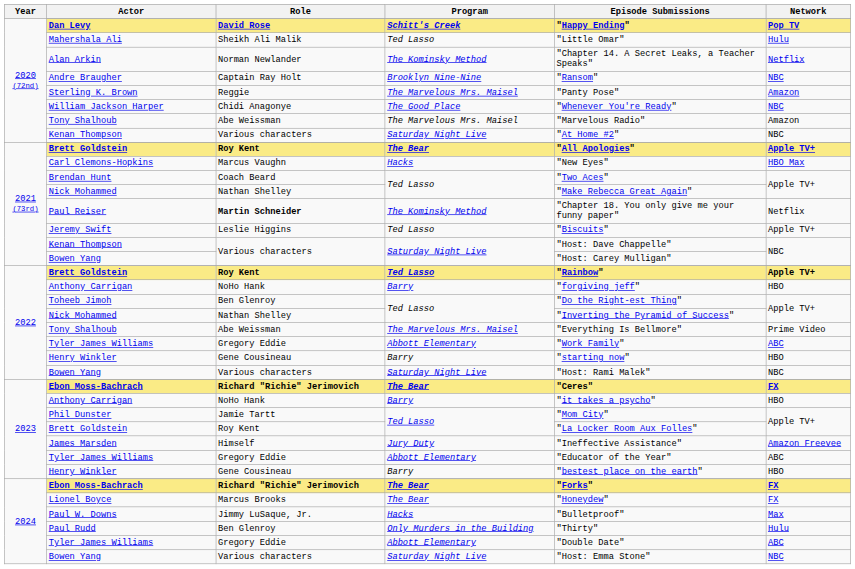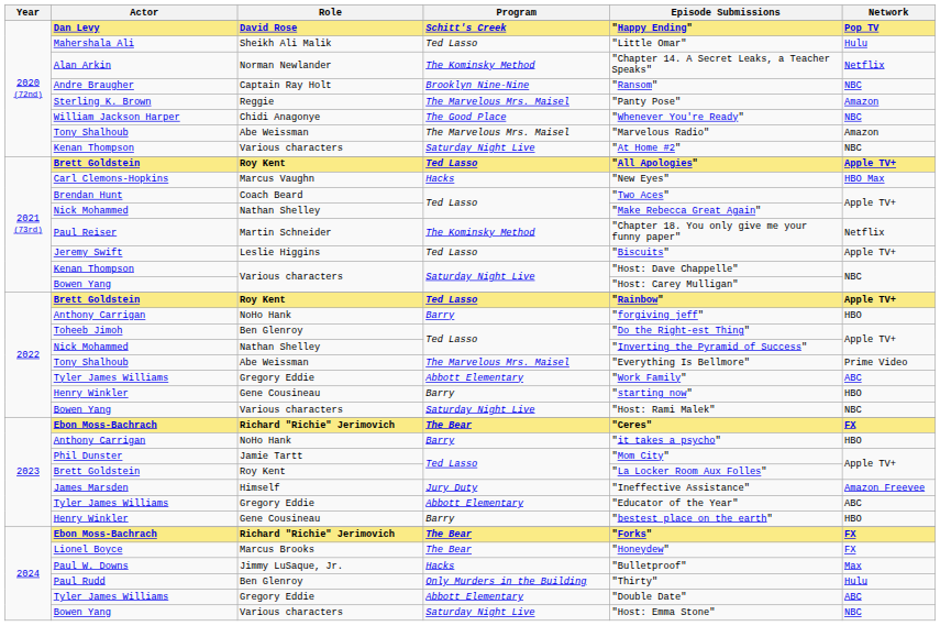 <table class="wikitable" style="width:100%; text-align: left;">
 <tr style="background:#bebebe;">
 <th style="width:5%;">Year</th>
 <th style="width:20%;">Actor</th>
 <th style="width:20%;">Role</th>
 <th style="width:20%;">Program</th>
 <th style="width:25%;">Episode Submissions</th>
 <th style="width:10%;">Network</th>
 </tr>
 <tr>
 <td rowspan=9 style="text-align:center"><a href='#'>2020</a><br><small><a href='#'>(72nd)</a></small> <br> </td>
 </tr>
 <tr style="background:#FAEB86;">
 <td><strong><a href='#'>Dan Levy</a></strong></td>
 <td><strong><a href='#'>David Rose</a></strong></td>
 <td><strong><em><a href='#'>Schitt's Creek</a></em></strong></td>
 <td><strong>"<a href='#'>Happy Ending</a>"</strong></td>
 <td><strong><a href='#'>Pop TV</a></strong></td>
 </tr>
 <tr>
 <td><a href='#'>Mahershala Ali</a></td>
 <td>Sheikh Ali Malik</td>
 <td><em>Ted Lasso</em></td>
 <td>"Little Omar"</td>
 <td><a href='#'>Hulu</a></td>
 </tr>
 <tr>
 <td><a href='#'>Alan Arkin</a></td>
 <td>Norman Newlander</td>
 <td><em><a href='#'>The Kominsky Method</a></em></td>
 <td>"Chapter 14. A Secret Leaks, a Teacher Speaks"</td>
 <td><a href='#'>Netflix</a></td>
 </tr>
 <tr>
 <td><a href='#'>Andre Braugher</a></td>
 <td>Captain Ray Holt</td>
 <td><em><a href='#'>Brooklyn Nine-Nine</a></em></td>
 <td>"<a href='#'>Ransom</a>"</td>
 <td><a href='#'>NBC</a></td>
 </tr>
 <tr>
 <td><a href='#'>Sterling K. Brown</a></td>
 <td>Reggie</td>
 <td><em><a href='#'>The Marvelous Mrs. Maisel</a></em></td>
 <td>"Panty Pose"</td>
 <td><a href='#'>Amazon</a></td>
 </tr>
 <tr>
 <td><a href='#'>William Jackson Harper</a></td>
 <td>Chidi Anagonye</td>
 <td><em><a href='#'>The Good Place</a></em></td>
 <td>"<a href='#'>Whenever You're Ready</a>"</td>
 <td><a href='#'>NBC</a></td>
 </tr>
 <tr>
 <td><a href='#'>Tony Shalhoub</a></td>
 <td>Abe Weissman</td>
 <td><em>The Marvelous Mrs. Maisel</em></td>
 <td>"Marvelous Radio"</td>
 <td>Amazon</td>
 </tr>
 <tr>
 <td><a href='#'>Kenan Thompson</a></td>
 <td>Various characters</td>
 <td><em><a href='#'>Saturday Night Live</a></em></td>
 <td>"<a href='#'>At Home #2</a>"</td>
 <td>NBC</td>
 </tr>
 <tr>
 <td rowspan=9 style="text-align:center"><a href='#'>2021</a><br><small><a href='#'>(73rd)</a></small> <br> </td>
 </tr>
 <tr style="background:#FAEB86;">
 <td><strong><a href='#'>Brett Goldstein</a></strong></td>
 <td><strong>Roy Kent</strong></td>
-<td><strong><em><a href='#'>The Bear</a></em></strong></td>
+<td><strong><em><a href='#'>Ted Lasso</a></em></strong></td>
 <td><strong>"<a href='#'>All Apologies</a>"</strong></td>
 <td><strong><a href='#'>Apple TV+</a></strong></td>
 </tr>
 <tr>
 <td><a href='#'>Carl Clemons-Hopkins</a></td>
 <td>Marcus Vaughn</td>
 <td><em><a href='#'>Hacks</a></em></td>
 <td>"New Eyes"</td>
 <td><a href='#'>HBO Max</a></td>
 </tr>
 <tr>
 <td><a href='#'>Brendan Hunt</a></td>
 <td>Coach Beard</td>
 <td rowspan=2><em>Ted Lasso</em></td>
 <td>"<a href='#'>Two Aces</a>"</td>
 <td rowspan=2>Apple TV+</td>
 </tr>
 <tr>
 <td><a href='#'>Nick Mohammed</a></td>
 <td>Nathan Shelley</td>
 <td>"<a href='#'>Make Rebecca Great Again</a>"</td>
 </tr>
 <tr>
 <td><a href='#'>Paul Reiser</a></td>
-<td><strong>Martin Schneider</strong></td>
+<td>Martin Schneider</td>
 <td><em><a href='#'>The Kominsky Method</a></em></td>
 <td>"Chapter 18. You only give me your funny paper"</td>
 <td>Netflix</td>
 </tr>
 <tr>
 <td><a href='#'>Jeremy Swift</a></td>
 <td>Leslie Higgins</td>
 <td><em>Ted Lasso</em></td>
 <td>"<a href='#'>Biscuits</a>"</td>
 <td>Apple TV+</td>
 </tr>
 <tr>
 <td><a href='#'>Kenan Thompson</a></td>
 <td rowspan=2>Various characters</td>
 <td rowspan=2><em><a href='#'>Saturday Night Live</a></em></td>
 <td>"Host: Dave Chappelle"</td>
 <td rowspan=2>NBC</td>
 </tr>
 <tr>
 <td><a href='#'>Bowen Yang</a></td>
 <td>"Host: Carey Mulligan"</td>
 </tr>
 <tr>
 <td rowspan=9 style="text-align:center"><a href='#'>2022</a><br></td>
 </tr>
 <tr style="background:#FAEB86;">
 <td><strong><a href='#'>Brett Goldstein</a></strong></td>
 <td><strong>Roy Kent</strong></td>
 <td><strong><em><a href='#'>Ted Lasso</a></em></strong></td>
 <td><strong>"<a href='#'>Rainbow</a>"</strong></td>
 <td><strong>Apple TV+</strong></td>
 </tr>
 <tr>
 <td><a href='#'>Anthony Carrigan</a></td>
 <td>NoHo Hank</td>
 <td><em><a href='#'>Barry</a></em></td>
 <td>"<a href='#'>forgiving jeff</a>"</td>
 <td>HBO</td>
 </tr>
 <tr>
 <td><a href='#'>Toheeb Jimoh</a></td>
 <td>Ben Glenroy</td>
 <td rowspan=2><em>Ted Lasso</em></td>
 <td>"<a href='#'>Do the Right-est Thing</a>"</td>
 <td rowspan=2>Apple TV+</td>
 </tr>
 <tr>
 <td><a href='#'>Nick Mohammed</a></td>
 <td>Nathan Shelley</td>
 <td>"<a href='#'>Inverting the Pyramid of Success</a>"</td>
 </tr>
 <tr>
 <td><a href='#'>Tony Shalhoub</a></td>
 <td>Abe Weissman</td>
 <td><em><a href='#'>The Marvelous Mrs. Maisel</a></em></td>
 <td>"Everything Is Bellmore"</td>
 <td>Prime Video</td>
 </tr>
 <tr>
 <td><a href='#'>Tyler James Williams</a></td>
 <td>Gregory Eddie</td>
 <td><em><a href='#'>Abbott Elementary</a></em></td>
 <td>"<a href='#'>Work Family</a>"</td>
 <td><a href='#'>ABC</a></td>
 </tr>
 <tr>
 <td><a href='#'>Henry Winkler</a></td>
 <td>Gene Cousineau</td>
 <td><em>Barry</em></td>
 <td>"<a href='#'>starting now</a>"</td>
 <td>HBO</td>
 </tr>
 <tr>
 <td><a href='#'>Bowen Yang</a></td>
 <td>Various characters</td>
 <td><em><a href='#'>Saturday Night Live</a></em></td>
 <td>"Host: Rami Malek"</td>
 <td>NBC</td>
 </tr>
 <tr>
 <td rowspan=8 style="text-align:center"><a href='#'>2023</a><br></td>
 </tr>
 <tr style="background:#FAEB86;">
 <td><strong><a href='#'>Ebon Moss-Bachrach</a></strong></td>
 <td><strong>Richard "Richie" Jerimovich</strong></td>
 <td><strong><em><a href='#'>The Bear</a></em></strong></td>
 <td><strong>"Ceres"</strong></td>
 <td><strong><a href='#'>FX</a></strong></td>
 </tr>
 <tr>
 <td><a href='#'>Anthony Carrigan</a></td>
 <td>NoHo Hank</td>
 <td><em><a href='#'>Barry</a></em></td>
 <td>"<a href='#'>it takes a psycho</a>"</td>
 <td>HBO</td>
 </tr>
 <tr>
 <td><a href='#'>Phil Dunster</a></td>
 <td>Jamie Tartt</td>
 <td rowspan="2"><em><a href='#'>Ted Lasso</a></em></td>
 <td>"<a href='#'>Mom City</a>"</td>
 <td rowspan="2">Apple TV+</td>
 </tr>
 <tr>
 <td><a href='#'>Brett Goldstein</a></td>
 <td>Roy Kent</td>
 <td>"<a href='#'>La Locker Room Aux Folles</a>"</td>
 </tr>
 <tr>
 <td><a href='#'>James Marsden</a></td>
 <td>Himself</td>
 <td><em><a href='#'>Jury Duty</a></em></td>
 <td>"Ineffective Assistance"</td>
 <td><a href='#'>Amazon Freevee</a></td>
 </tr>
 <tr>
 <td><a href='#'>Tyler James Williams</a></td>
 <td>Gregory Eddie</td>
 <td><em><a href='#'>Abbott Elementary</a></em></td>
 <td>"Educator of the Year"</td>
 <td>ABC</td>
 </tr>
 <tr>
 <td><a href='#'>Henry Winkler</a></td>
 <td>Gene Cousineau</td>
 <td><em>Barry</em></td>
 <td>"<a href='#'>bestest place on the earth</a>"</td>
 <td>HBO</td>
 </tr>
 <tr>
 <td rowspan=7 style="text-align:center"><a href='#'>2024</a><br></td>
 </tr>
 <tr style="background:#FAEB86;">
 <td><strong><a href='#'>Ebon Moss-Bachrach</a></strong></td>
 <td><strong>Richard "Richie" Jerimovich</strong></td>
 <td><strong><em><a href='#'>The Bear</a></em></strong></td>
 <td><strong>"<a href='#'>Forks</a>"</strong></td>
 <td><strong><a href='#'>FX</a></strong></td>
 </tr>
 <tr>
 <td><a href='#'>Lionel Boyce</a></td>
 <td>Marcus Brooks</td>
 <td><em><a href='#'>The Bear</a></em></td>
 <td>"<a href='#'>Honeydew</a>"</td>
 <td><a href='#'>FX</a></td>
 </tr>
 <tr>
 <td><a href='#'>Paul W. Downs</a></td>
 <td>Jimmy LuSaque, Jr.</td>
 <td><em><a href='#'>Hacks</a></em></td>
 <td>"Bulletproof"</td>
 <td><a href='#'>Max</a></td>
 </tr>
 <tr>
 <td><a href='#'>Paul Rudd</a></td>
 <td>Ben Glenroy</td>
 <td><em><a href='#'>Only Murders in the Building</a></em></td>
 <td>"Thirty"</td>
 <td><a href='#'>Hulu</a></td>
 </tr>
 <tr>
 <td><a href='#'>Tyler James Williams</a></td>
 <td>Gregory Eddie</td>
 <td><em><a href='#'>Abbott Elementary</a></em></td>
 <td>"Double Date"</td>
 <td><a href='#'>ABC</a></td>
 </tr>
 <tr>
 <td><a href='#'>Bowen Yang</a></td>
 <td>Various characters</td>
 <td><em><a href='#'>Saturday Night Live</a></em></td>
 <td>"Host: Emma Stone"</td>
 <td><a href='#'>NBC</a></td>
 </tr>
 </table>
